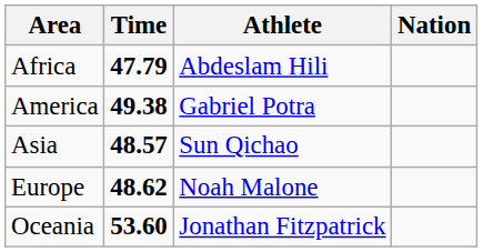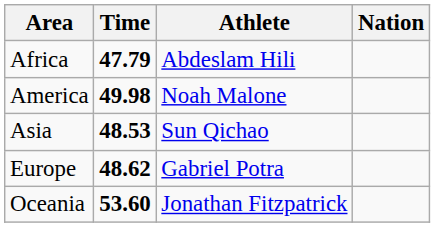 <table class="wikitable">
 <tr>
 <th>Area</th>
 <th>Time</th>
 <th>Athlete</th>
 <th>Nation</th>
 </tr>
 <tr>
 <td>Africa</td>
 <td><strong>47.79</strong> </td>
 <td><a href='#'>Abdeslam Hili</a></td>
 <td></td>
 </tr>
 <tr>
 <td>America</td>
-<td><strong>49.38</strong></td>
-<td><a href='#'>Gabriel Potra</a></td>
+<td><strong>49.98</strong></td>
+<td><a href='#'>Noah Malone</a></td>
 <td></td>
 </tr>
 <tr>
 <td>Asia</td>
-<td><strong>48.57</strong></td>
+<td><strong>48.53</strong></td>
 <td><a href='#'>Sun Qichao</a></td>
 <td></td>
 </tr>
 <tr>
 <td>Europe</td>
 <td><strong>48.62</strong></td>
-<td><a href='#'>Noah Malone</a></td>
+<td><a href='#'>Gabriel Potra</a></td>
 <td></td>
 </tr>
 <tr>
 <td>Oceania</td>
 <td><strong>53.60</strong></td>
 <td><a href='#'>Jonathan Fitzpatrick</a></td>
 <td></td>
 </tr>
 </table>
